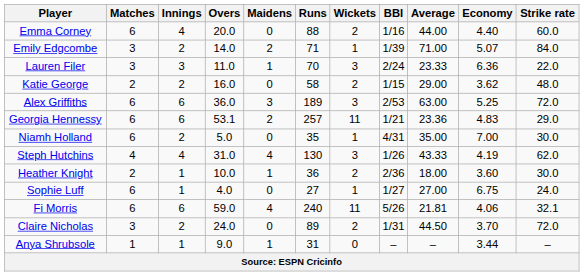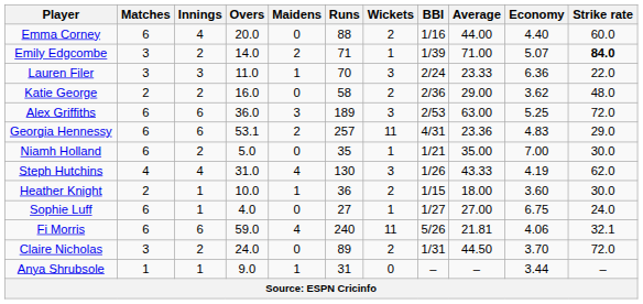 <table class="wikitable" style="text-align:center; width:65%;">
 <tr>
 <th>Player</th>
 <th>Matches</th>
 <th>Innings</th>
 <th>Overs</th>
 <th>Maidens</th>
 <th>Runs</th>
 <th>Wickets</th>
 <th>BBI</th>
 <th>Average</th>
 <th>Economy</th>
 <th>Strike rate</th>
 </tr>
 <tr>
 <td><a href='#'>Emma Corney</a></td>
 <td>6</td>
 <td>4</td>
 <td>20.0</td>
 <td>0</td>
 <td>88</td>
 <td>2</td>
 <td>1/16</td>
 <td>44.00</td>
 <td>4.40</td>
 <td>60.0</td>
 </tr>
 <tr>
 <td><a href='#'>Emily Edgcombe</a></td>
 <td>3</td>
 <td>2</td>
 <td>14.0</td>
 <td>2</td>
 <td>71</td>
 <td>1</td>
 <td>1/39</td>
 <td>71.00</td>
 <td>5.07</td>
-<td>84.0</td>
+<td><strong>84.0</strong></td>
 </tr>
 <tr>
 <td><a href='#'>Lauren Filer</a></td>
 <td>3</td>
 <td>3</td>
 <td>11.0</td>
 <td>1</td>
 <td>70</td>
 <td>3</td>
 <td>2/24</td>
 <td>23.33</td>
 <td>6.36</td>
 <td>22.0</td>
 </tr>
 <tr>
 <td><a href='#'>Katie George</a></td>
 <td>2</td>
 <td>2</td>
 <td>16.0</td>
 <td>0</td>
 <td>58</td>
 <td>2</td>
-<td>1/15</td>
+<td>2/36</td>
 <td>29.00</td>
 <td>3.62</td>
 <td>48.0</td>
 </tr>
 <tr>
 <td><a href='#'>Alex Griffiths</a></td>
 <td>6</td>
 <td>6</td>
 <td>36.0</td>
 <td>3</td>
 <td>189</td>
 <td>3</td>
 <td>2/53</td>
 <td>63.00</td>
 <td>5.25</td>
 <td>72.0</td>
 </tr>
 <tr>
 <td><a href='#'>Georgia Hennessy</a></td>
 <td>6</td>
 <td>6</td>
 <td>53.1</td>
 <td>2</td>
 <td>257</td>
 <td>11</td>
-<td>1/21</td>
+<td>4/31</td>
 <td>23.36</td>
 <td>4.83</td>
 <td>29.0</td>
 </tr>
 <tr>
 <td><a href='#'>Niamh Holland</a></td>
 <td>6</td>
 <td>2</td>
 <td>5.0</td>
 <td>0</td>
 <td>35</td>
 <td>1</td>
-<td>4/31</td>
+<td>1/21</td>
 <td>35.00</td>
 <td>7.00</td>
 <td>30.0</td>
 </tr>
 <tr>
 <td><a href='#'>Steph Hutchins</a></td>
 <td>4</td>
 <td>4</td>
 <td>31.0</td>
 <td>4</td>
 <td>130</td>
 <td>3</td>
 <td>1/26</td>
 <td>43.33</td>
 <td>4.19</td>
 <td>62.0</td>
 </tr>
 <tr>
 <td><a href='#'>Heather Knight</a></td>
 <td>2</td>
 <td>1</td>
 <td>10.0</td>
 <td>1</td>
 <td>36</td>
 <td>2</td>
-<td>2/36</td>
+<td>1/15</td>
 <td>18.00</td>
 <td>3.60</td>
 <td>30.0</td>
 </tr>
 <tr>
 <td><a href='#'>Sophie Luff</a></td>
 <td>6</td>
 <td>1</td>
 <td>4.0</td>
 <td>0</td>
 <td>27</td>
 <td>1</td>
 <td>1/27</td>
 <td>27.00</td>
 <td>6.75</td>
 <td>24.0</td>
 </tr>
 <tr>
 <td><a href='#'>Fi Morris</a></td>
 <td>6</td>
 <td>6</td>
 <td>59.0</td>
 <td>4</td>
 <td>240</td>
 <td>11</td>
 <td>5/26</td>
 <td>21.81</td>
 <td>4.06</td>
 <td>32.1</td>
 </tr>
 <tr>
 <td><a href='#'>Claire Nicholas</a></td>
 <td>3</td>
 <td>2</td>
 <td>24.0</td>
 <td>0</td>
 <td>89</td>
 <td>2</td>
 <td>1/31</td>
 <td>44.50</td>
 <td>3.70</td>
 <td>72.0</td>
 </tr>
 <tr>
 <td><a href='#'>Anya Shrubsole</a></td>
 <td>1</td>
 <td>1</td>
 <td>9.0</td>
 <td>1</td>
 <td>31</td>
 <td>0</td>
 <td>–</td>
 <td>–</td>
 <td>3.44</td>
 <td>–</td>
 </tr>
 <tr>
 <th colspan="13"><small>Source: ESPN Cricinfo </small></th>
 </tr>
 </table>
